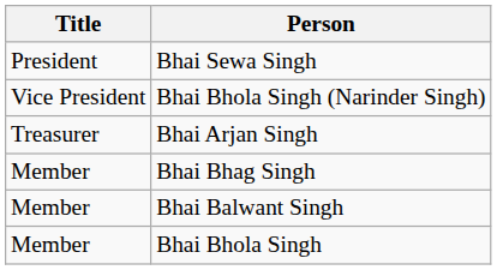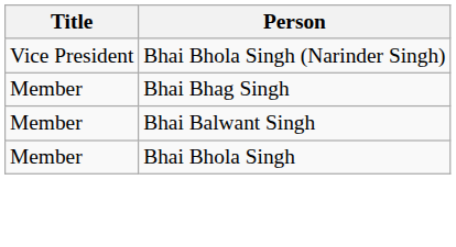 <table class="wikitable">
 <tr>
 <th>Title</th>
 <th>Person</th>
 </tr>
 <tr>
-<td>President</td>
-<td>Bhai Sewa Singh</td>
-</tr>
-<tr>
 <td>Vice President</td>
 <td>Bhai Bhola Singh (Narinder Singh)</td>
-</tr>
-<tr>
-<td>Treasurer</td>
-<td>Bhai Arjan Singh</td>
 </tr>
 <tr>
 <td>Member</td>
 <td>Bhai Bhag Singh</td>
 </tr>
 <tr>
 <td>Member</td>
 <td>Bhai Balwant Singh</td>
 </tr>
 <tr>
 <td>Member</td>
 <td>Bhai Bhola Singh</td>
 </tr>
 </table>
